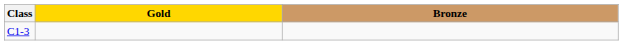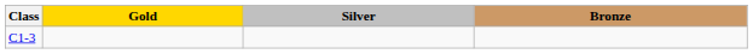 <table class=wikitable style="font-size:100%">
 <tr>
 <th rowspan="1" width="5%">Class</th>
 <th rowspan="1" style="background:gold;">Gold</th>
+<th colspan="1" style="background:silver;">Silver</th>
 <th colspan="1" style="background:#CC9966;">Bronze</th>
 </tr>
 <tr>
 <td><a href='#'>C1-3</a></td>
 <td></td>
 <td></td>
+<td></td>
 </tr>
 </table>
